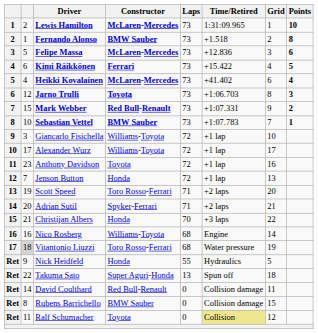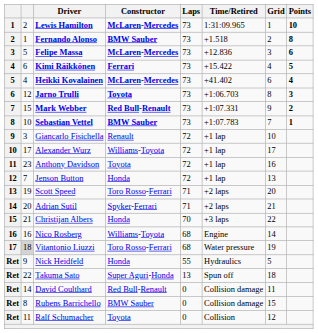 <table class="wikitable" style="font-size:85%;">
 <tr>
 <th></th>
 <th></th>
 <th>Driver</th>
 <th>Constructor</th>
 <th>Laps</th>
 <th>Time/Retired</th>
 <th>Grid</th>
 <th>Points</th>
 </tr>
 <tr>
 <th>1</th>
 <td>2</td>
 <td> <strong><a href='#'>Lewis Hamilton</a></strong></td>
 <td align="center" nowrap><strong><a href='#'>McLaren</a>-<a href='#'>Mercedes</a></strong></td>
 <td>73</td>
 <td>1:31:09.965</td>
 <td>1</td>
 <td><strong>10</strong></td>
 </tr>
 <tr>
 <th>2</th>
 <td>1</td>
 <td> <strong><a href='#'>Fernando Alonso</a></strong></td>
 <td><strong><a href='#'>BMW Sauber</a></strong></td>
 <td>73</td>
 <td>+1.518</td>
 <td>2</td>
 <td><strong>8</strong></td>
 </tr>
 <tr>
 <th>3</th>
 <td>5</td>
 <td> <strong><a href='#'>Felipe Massa</a></strong></td>
 <td align="center" nowrap><strong><a href='#'>McLaren</a>-<a href='#'>Mercedes</a></strong></td>
 <td>73</td>
 <td>+12.836</td>
 <td>3</td>
 <td><strong>6</strong></td>
 </tr>
 <tr>
 <th>4</th>
 <td>6</td>
 <td> <strong><a href='#'>Kimi Räikkönen</a></strong></td>
 <td><strong><a href='#'>Ferrari</a></strong></td>
 <td>73</td>
 <td>+15.422</td>
 <td>4</td>
 <td><strong>5</strong></td>
 </tr>
 <tr>
 <th>5</th>
 <td>4</td>
 <td> <strong><a href='#'>Heikki Kovalainen</a></strong></td>
 <td align="center" nowrap><strong><a href='#'>McLaren</a>-<a href='#'>Mercedes</a></strong></td>
 <td>73</td>
 <td>+41.402</td>
 <td>6</td>
 <td><strong>4</strong></td>
 </tr>
 <tr>
 <th>6</th>
 <td>12</td>
 <td> <strong><a href='#'>Jarno Trulli</a></strong></td>
 <td><strong><a href='#'>Toyota</a></strong></td>
 <td>73</td>
 <td>+1:06.703</td>
 <td>8</td>
 <td><strong>3</strong></td>
 </tr>
 <tr>
 <th>7</th>
 <td>15</td>
 <td> <strong><a href='#'>Mark Webber</a></strong></td>
 <td><strong><a href='#'>Red Bull</a>-<a href='#'>Renault</a></strong></td>
 <td>73</td>
 <td>+1:07.331</td>
 <td>9</td>
 <td><strong>2</strong></td>
 </tr>
 <tr>
 <th>8</th>
 <td>10</td>
 <td> <strong><a href='#'>Sebastian Vettel</a></strong></td>
 <td><strong><a href='#'>BMW Sauber</a></strong></td>
 <td>73</td>
 <td>+1:07.783</td>
 <td>7</td>
 <td><strong>1</strong></td>
 </tr>
 <tr>
 <th>9</th>
 <td>3</td>
 <td align="center" nowrap> <a href='#'>Giancarlo Fisichella</a></td>
-<td><a href='#'>Williams</a>-<a href='#'>Toyota</a></td>
+<td><a href='#'>Renault</a></td>
 <td>72</td>
 <td>+1 lap</td>
 <td>10</td>
 <td></td>
 </tr>
 <tr>
 <th>10</th>
 <td>17</td>
 <td> <a href='#'>Alexander Wurz</a></td>
 <td><a href='#'>Williams</a>-<a href='#'>Toyota</a></td>
 <td>72</td>
 <td>+1 lap</td>
 <td>17</td>
 <td></td>
 </tr>
 <tr>
 <th>11</th>
 <td>23</td>
 <td> <a href='#'>Anthony Davidson</a></td>
 <td><a href='#'>Toyota</a></td>
 <td>72</td>
 <td>+1 lap</td>
 <td>16</td>
 <td></td>
 </tr>
 <tr>
 <th>12</th>
 <td>7</td>
 <td> <a href='#'>Jenson Button</a></td>
 <td><a href='#'>Honda</a></td>
 <td>72</td>
 <td>+1 lap</td>
 <td>13</td>
 <td></td>
 </tr>
 <tr>
 <th>13</th>
 <td>19</td>
 <td> <a href='#'>Scott Speed</a></td>
 <td><a href='#'>Toro Rosso</a>-<a href='#'>Ferrari</a></td>
 <td>71</td>
 <td>+2 laps</td>
 <td>20</td>
 <td></td>
 </tr>
 <tr>
 <th>14</th>
 <td>20</td>
 <td> <a href='#'>Adrian Sutil</a></td>
 <td><a href='#'>Spyker</a>-<a href='#'>Ferrari</a></td>
 <td>71</td>
 <td>+2 laps</td>
 <td>21</td>
 <td></td>
 </tr>
 <tr>
 <th>15</th>
 <td>21</td>
 <td> <a href='#'>Christijan Albers</a></td>
 <td><a href='#'>Honda</a></td>
 <td>70</td>
 <td>+3 laps</td>
 <td>22</td>
 <td></td>
 </tr>
 <tr>
 <th>16</th>
 <td>16</td>
 <td> <a href='#'>Nico Rosberg</a></td>
 <td><a href='#'>Williams</a>-<a href='#'>Toyota</a></td>
 <td>68</td>
 <td>Engine</td>
 <td>14</td>
 <td></td>
 </tr>
 <tr>
 <th>17</th>
 <td style="background: lightgrey;">18</td>
 <td> <a href='#'>Vitantonio Liuzzi</a></td>
 <td><a href='#'>Toro Rosso</a>-<a href='#'>Ferrari</a></td>
 <td>68</td>
 <td>Water pressure</td>
 <td>19</td>
 <td></td>
 </tr>
 <tr>
 <th>Ret</th>
 <td>9</td>
 <td> <a href='#'>Nick Heidfeld</a></td>
 <td><a href='#'>Honda</a></td>
 <td>55</td>
 <td>Hydraulics</td>
 <td>5</td>
 <td></td>
 </tr>
 <tr>
 <th>Ret</th>
 <td>22</td>
 <td> <a href='#'>Takuma Sato</a></td>
 <td><a href='#'>Super Aguri</a>-<a href='#'>Honda</a></td>
 <td>13</td>
 <td>Spun off</td>
 <td>18</td>
 <td></td>
 </tr>
 <tr>
 <th>Ret</th>
 <td>14</td>
 <td> <a href='#'>David Coulthard</a></td>
 <td><a href='#'>Red Bull</a>-<a href='#'>Renault</a></td>
 <td>0</td>
 <td align="center" nowrap>Collision damage</td>
 <td>11</td>
 <td></td>
 </tr>
 <tr>
 <th>Ret</th>
 <td>8</td>
 <td> <a href='#'>Rubens Barrichello</a></td>
 <td><a href='#'>BMW Sauber</a></td>
 <td>0</td>
 <td>Collision damage</td>
 <td>15</td>
 <td></td>
 </tr>
 <tr>
 <th>Ret</th>
 <td>11</td>
 <td> <a href='#'>Ralf Schumacher</a></td>
 <td><a href='#'>Toyota</a></td>
 <td>0</td>
-<td style="background: khaki;">Collision</td>
+<td>Collision</td>
 <td>12</td>
 <td></td>
 </tr>
 <tr>
 <th colspan="8"></th>
 </tr>
 </table>
